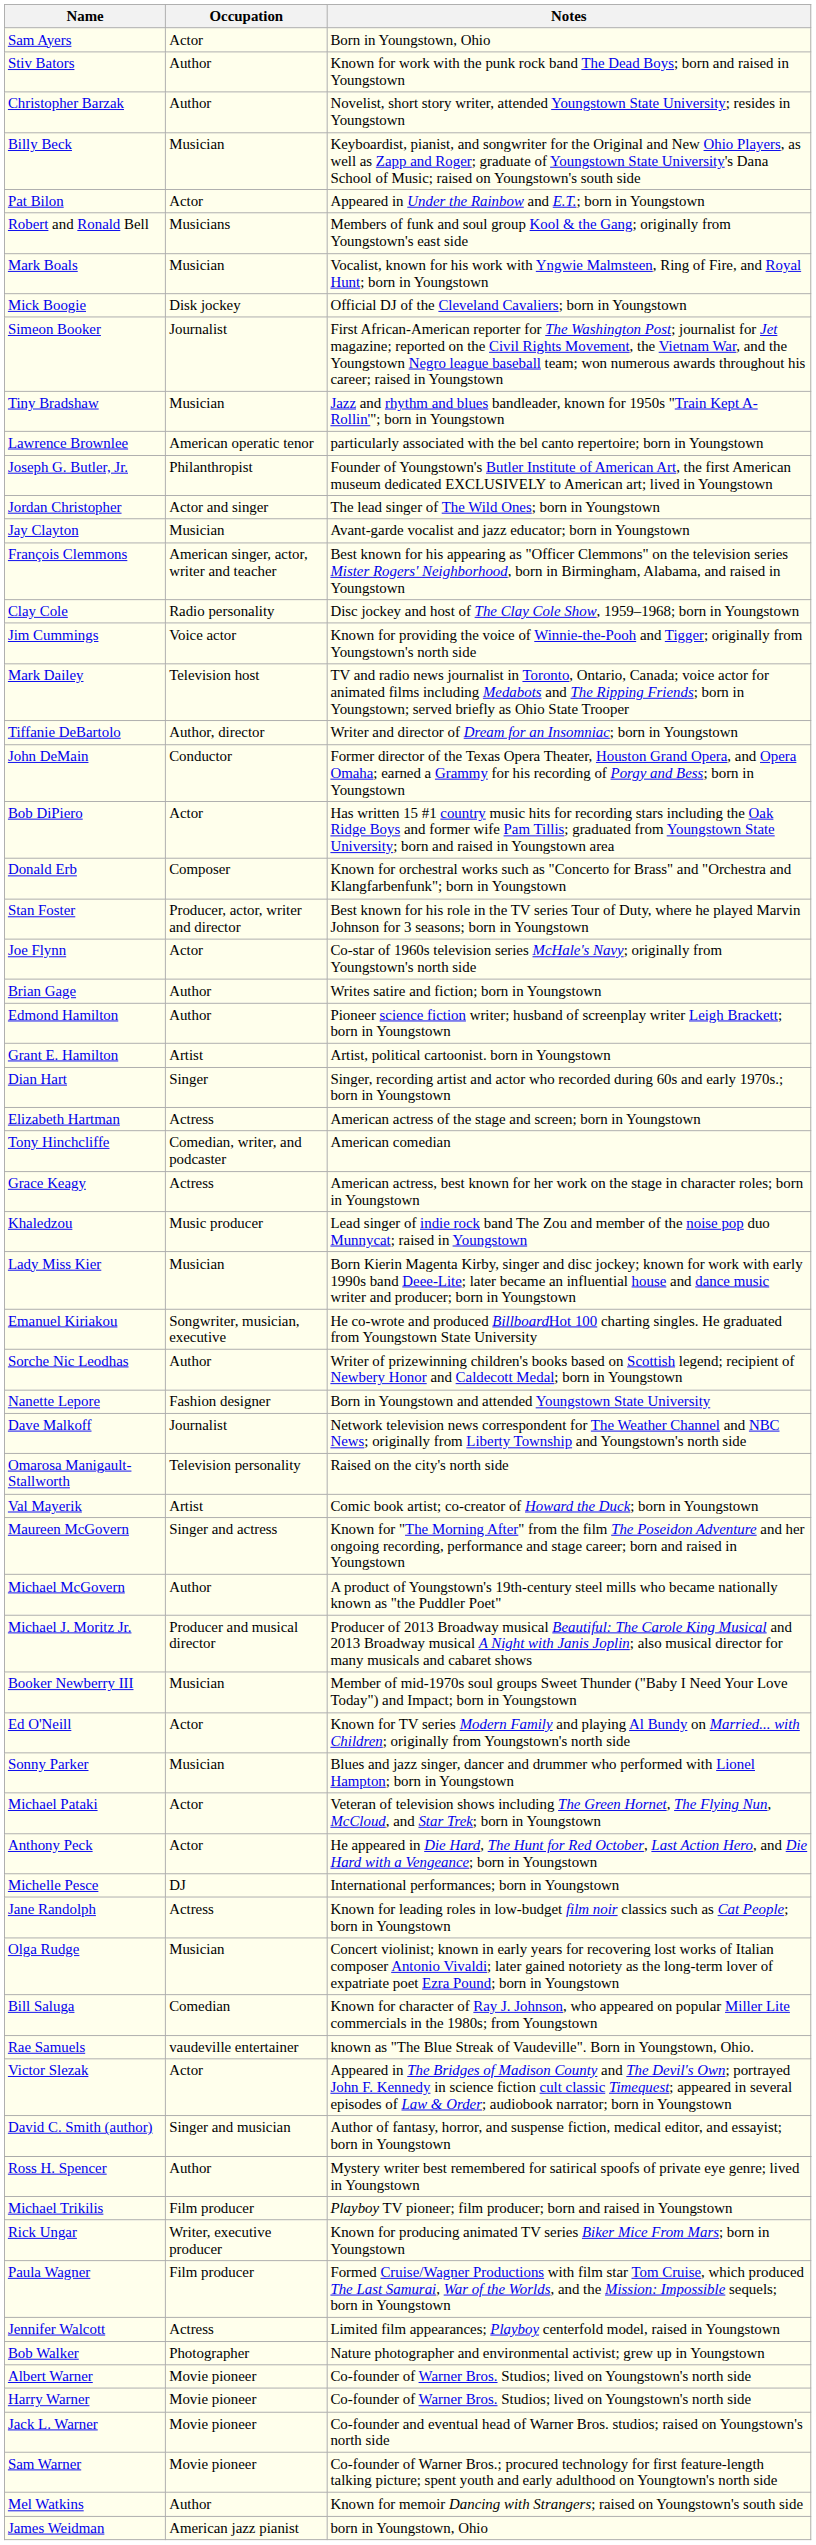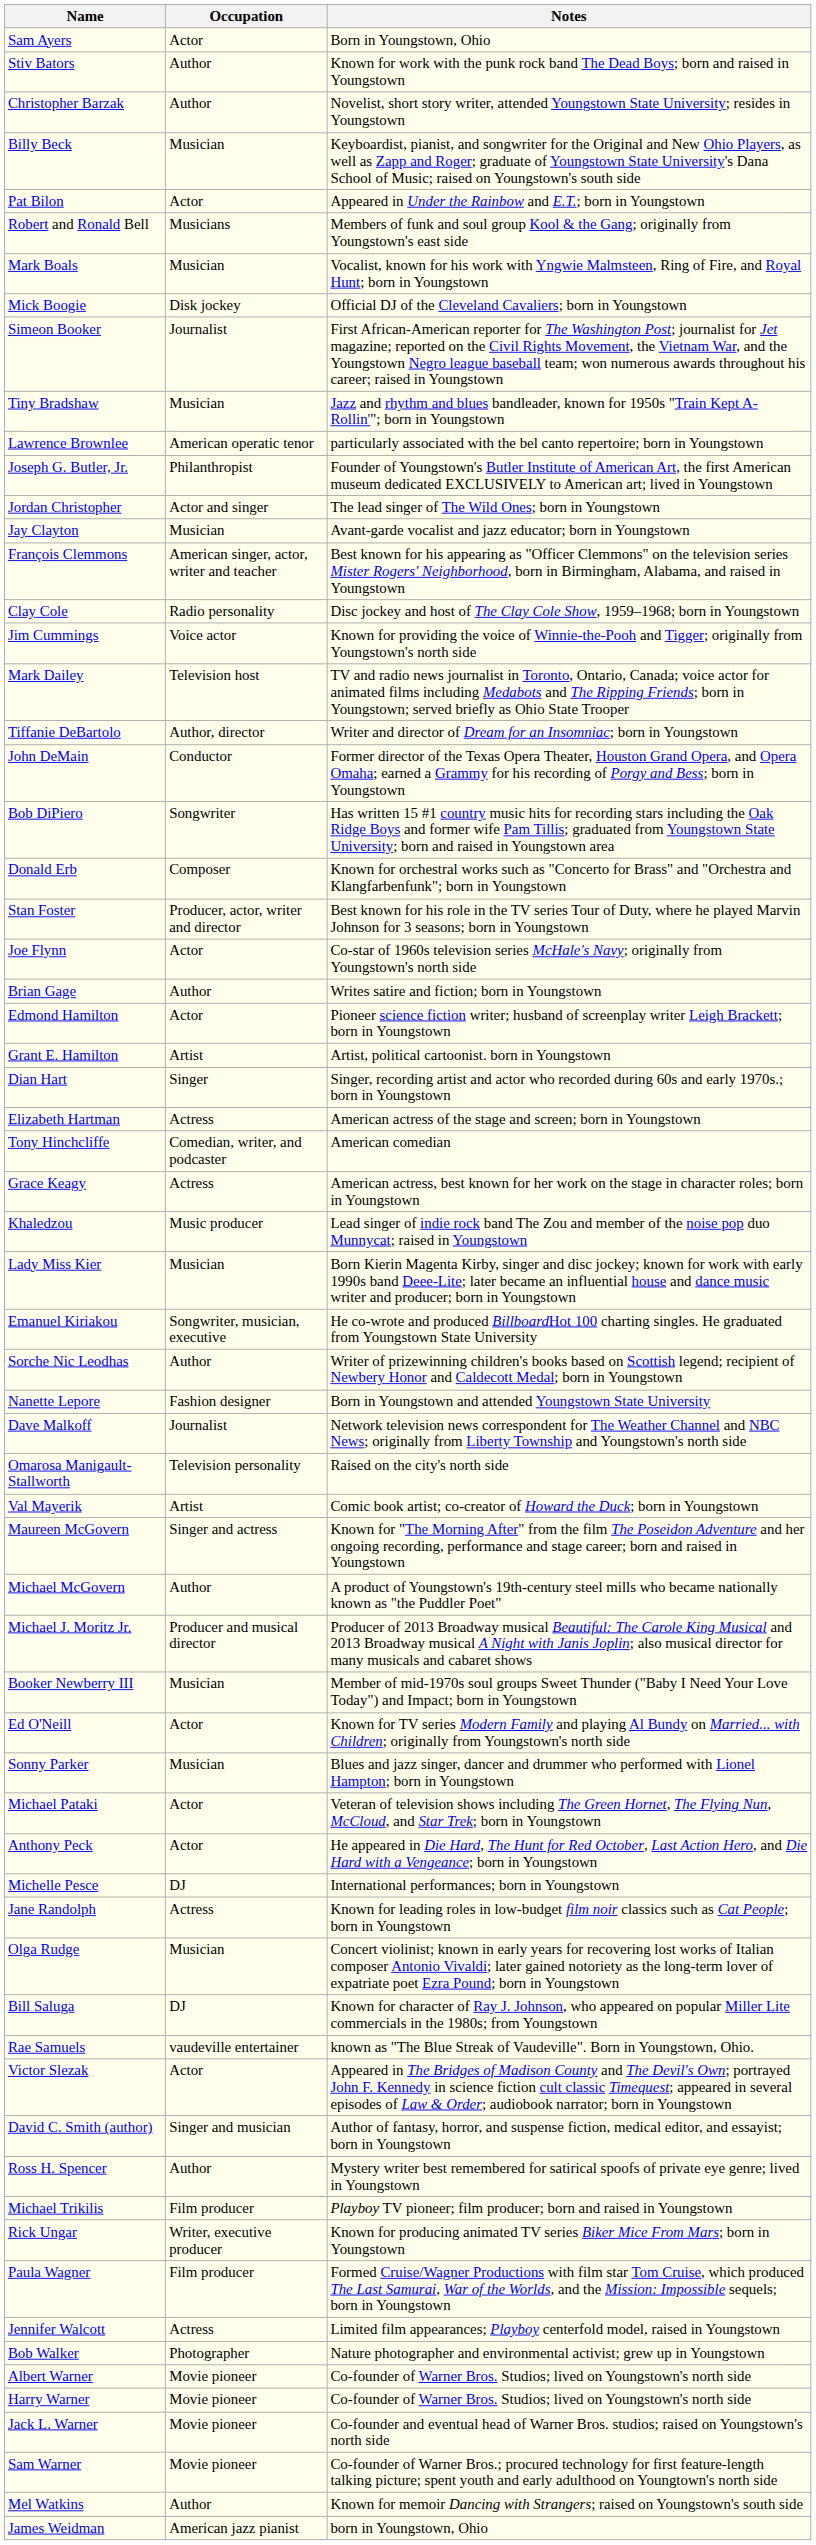 <table class="wikitable sortable">
 <tr align=left>
 <th style="width:20%;">Name</th>
 <th style="width:20%;">Occupation</th>
 <th style="width:60%;">Notes</th>
 </tr>
 <tr style="vertical-align:top; background:#ffffec;">
 <td><a href='#'>Sam Ayers</a></td>
 <td>Actor</td>
 <td>Born in Youngstown, Ohio</td>
 </tr>
 <tr style="vertical-align:top; background:#ffffec;">
 <td><a href='#'>Stiv Bators</a></td>
 <td>Author</td>
 <td>Known for work with the punk rock band <a href='#'>The Dead Boys</a>; born and raised in Youngstown</td>
 </tr>
 <tr style="vertical-align:top; background:#ffffec;">
 <td><a href='#'>Christopher Barzak</a></td>
 <td>Author</td>
 <td>Novelist, short story writer, attended <a href='#'>Youngstown State University</a>; resides in Youngstown</td>
 </tr>
 <tr style="vertical-align:top; background:#ffffec;">
 <td><a href='#'>Billy Beck</a></td>
 <td>Musician</td>
 <td>Keyboardist, pianist, and songwriter for the Original and New <a href='#'>Ohio Players</a>, as well as <a href='#'>Zapp and Roger</a>; graduate of <a href='#'>Youngstown State University</a>'s Dana School of Music; raised on Youngstown's south side</td>
 </tr>
 <tr style="vertical-align:top; background:#ffffec;">
 <td><a href='#'>Pat Bilon</a></td>
 <td>Actor</td>
 <td>Appeared in <em><a href='#'>Under the Rainbow</a></em> and <em><a href='#'>E.T.</a></em>; born in Youngstown</td>
 </tr>
 <tr style="vertical-align:top; background:#ffffec;">
 <td><a href='#'>Robert</a> and <a href='#'>Ronald</a> Bell</td>
 <td>Musicians</td>
 <td>Members of funk and soul group <a href='#'>Kool & the Gang</a>; originally from Youngstown's east side</td>
 </tr>
 <tr style="vertical-align:top; background:#ffffec;">
 <td><a href='#'>Mark Boals</a></td>
 <td>Musician</td>
 <td>Vocalist, known for his work with <a href='#'>Yngwie Malmsteen</a>, Ring of Fire, and <a href='#'>Royal Hunt</a>; born in Youngstown</td>
 </tr>
 <tr style="vertical-align:top; background:#ffffec;">
 <td><a href='#'>Mick Boogie</a></td>
 <td>Disk jockey</td>
 <td>Official DJ of the <a href='#'>Cleveland Cavaliers</a>; born in Youngstown</td>
 </tr>
 <tr style="vertical-align:top; background:#ffffec;">
 <td><a href='#'>Simeon Booker</a></td>
 <td>Journalist</td>
 <td>First African-American reporter for <em><a href='#'>The Washington Post</a></em>; journalist for <em><a href='#'>Jet</a></em> magazine; reported on the <a href='#'>Civil Rights Movement</a>, the <a href='#'>Vietnam War</a>, and the Youngstown <a href='#'>Negro league baseball</a> team; won numerous awards throughout his career; raised in Youngstown</td>
 </tr>
 <tr style="vertical-align:top; background:#ffffec;">
 <td><a href='#'>Tiny Bradshaw</a></td>
 <td>Musician</td>
 <td><a href='#'>Jazz</a> and <a href='#'>rhythm and blues</a> bandleader, known for 1950s "<a href='#'>Train Kept A-Rollin'</a>"; born in Youngstown</td>
 </tr>
 <tr style="vertical-align:top; background:#ffffec;">
 <td><a href='#'>Lawrence Brownlee</a></td>
 <td>American operatic tenor</td>
 <td>particularly associated with the bel canto repertoire; born in Youngstown</td>
 </tr>
 <tr style="vertical-align:top; background:#ffffec;">
 <td><a href='#'>Joseph G. Butler, Jr.</a></td>
 <td>Philanthropist</td>
 <td>Founder of Youngstown's <a href='#'>Butler Institute of American Art</a>, the first American museum dedicated EXCLUSIVELY to American art; lived in Youngstown</td>
 </tr>
 <tr style="vertical-align:top; background:#ffffec;">
 <td><a href='#'>Jordan Christopher</a></td>
 <td>Actor and singer</td>
 <td>The lead singer of <a href='#'>The Wild Ones</a>; born in Youngstown</td>
 </tr>
 <tr style="vertical-align:top; background:#ffffec;">
 <td><a href='#'>Jay Clayton</a></td>
 <td>Musician</td>
 <td>Avant-garde vocalist and jazz educator; born in Youngstown</td>
 </tr>
 <tr style="vertical-align:top; background:#ffffec;">
 <td><a href='#'>François Clemmons</a></td>
 <td>American singer, actor, writer and teacher</td>
 <td>Best known for his appearing as "Officer Clemmons" on the television series <em><a href='#'>Mister Rogers' Neighborhood</a></em>, born in Birmingham, Alabama, and raised in Youngstown</td>
 </tr>
 <tr style="vertical-align:top; background:#ffffec;">
 <td><a href='#'>Clay Cole</a></td>
 <td>Radio personality</td>
 <td>Disc jockey and host of <em><a href='#'>The Clay Cole Show</a></em>, 1959–1968; born in Youngstown</td>
 </tr>
 <tr style="vertical-align:top; background:#ffffec;">
 <td><a href='#'>Jim Cummings</a></td>
 <td>Voice actor</td>
 <td>Known for providing the voice of <a href='#'>Winnie-the-Pooh</a> and <a href='#'>Tigger</a>; originally from Youngstown's north side</td>
 </tr>
 <tr style="vertical-align:top; background:#ffffec;">
 <td><a href='#'>Mark Dailey</a></td>
 <td>Television host</td>
 <td>TV and radio news journalist in <a href='#'>Toronto</a>, Ontario, Canada; voice actor for animated films including <em><a href='#'>Medabots</a></em> and <em><a href='#'>The Ripping Friends</a></em>; born in Youngstown; served briefly as Ohio State Trooper</td>
 </tr>
 <tr style="vertical-align:top; background:#ffffec;">
 <td><a href='#'>Tiffanie DeBartolo</a></td>
 <td>Author, director</td>
 <td>Writer and director of <em><a href='#'>Dream for an Insomniac</a></em>; born in Youngstown</td>
 </tr>
 <tr style="vertical-align:top; background:#ffffec;">
 <td><a href='#'>John DeMain</a></td>
 <td>Conductor</td>
 <td>Former director of the Texas Opera Theater, <a href='#'>Houston Grand Opera</a>, and <a href='#'>Opera Omaha</a>; earned a <a href='#'>Grammy</a> for his recording of <em><a href='#'>Porgy and Bess</a></em>; born in Youngstown</td>
 </tr>
 <tr style="vertical-align:top; background:#ffffec;">
 <td><a href='#'>Bob DiPiero</a></td>
-<td>Actor</td>
+<td>Songwriter</td>
 <td>Has written 15 #1 <a href='#'>country</a> music hits for recording stars including the <a href='#'>Oak Ridge Boys</a> and former wife <a href='#'>Pam Tillis</a>; graduated from <a href='#'>Youngstown State University</a>; born and raised in Youngstown area</td>
 </tr>
 <tr style="vertical-align:top; background:#ffffec;">
 <td><a href='#'>Donald Erb</a></td>
 <td>Composer</td>
 <td>Known for orchestral works such as "Concerto for Brass" and "Orchestra and Klangfarbenfunk"; born in Youngstown</td>
 </tr>
 <tr style="vertical-align:top; background:#ffffec;">
 <td><a href='#'>Stan Foster</a></td>
 <td>Producer, actor, writer and director</td>
 <td>Best known for his role in the TV series Tour of Duty, where he played Marvin Johnson for 3 seasons; born in Youngstown</td>
 </tr>
 <tr style="vertical-align:top; background:#ffffec;">
 <td><a href='#'>Joe Flynn</a></td>
 <td>Actor</td>
 <td>Co-star of 1960s television series <em><a href='#'>McHale's Navy</a></em>; originally from Youngstown's north side</td>
 </tr>
 <tr style="vertical-align:top; background:#ffffec;">
 <td><a href='#'>Brian Gage</a></td>
 <td>Author</td>
 <td>Writes satire and fiction; born in Youngstown</td>
 </tr>
 <tr style="vertical-align:top; background:#ffffec;">
 <td><a href='#'>Edmond Hamilton</a></td>
-<td>Author</td>
+<td>Actor</td>
 <td>Pioneer <a href='#'>science fiction</a> writer; husband of screenplay writer <a href='#'>Leigh Brackett</a>; born in Youngstown</td>
 </tr>
 <tr style="vertical-align:top; background:#ffffec;">
 <td><a href='#'>Grant E. Hamilton</a></td>
 <td>Artist</td>
 <td>Artist, political cartoonist. born in Youngstown</td>
 </tr>
 <tr style="vertical-align:top; background:#ffffec;">
 <td><a href='#'>Dian Hart</a></td>
 <td>Singer</td>
 <td>Singer, recording artist and actor who recorded during 60s and early 1970s.; born in Youngstown</td>
 </tr>
 <tr style="vertical-align:top; background:#ffffec;">
 <td><a href='#'>Elizabeth Hartman</a></td>
 <td>Actress</td>
 <td>American actress of the stage and screen; born in Youngstown</td>
 </tr>
 <tr style="vertical-align:top; background:#ffffec;">
 <td><a href='#'>Tony Hinchcliffe</a></td>
 <td>Comedian, writer, and podcaster</td>
 <td>American comedian</td>
 </tr>
 <tr style="vertical-align:top; background:#ffffec;">
 <td><a href='#'>Grace Keagy</a></td>
 <td>Actress</td>
 <td>American actress, best known for her work on the stage in character roles; born in Youngstown</td>
 </tr>
 <tr style="vertical-align:top; background:#ffffec;">
 <td><a href='#'>Khaledzou</a></td>
 <td>Music producer</td>
 <td>Lead singer of <a href='#'>indie rock</a> band The Zou and member of the <a href='#'>noise pop</a> duo <a href='#'>Munnycat</a>; raised in <a href='#'>Youngstown</a></td>
 </tr>
 <tr style="vertical-align:top; background:#ffffec;">
 <td><a href='#'>Lady Miss Kier</a></td>
 <td>Musician</td>
 <td>Born Kierin Magenta Kirby, singer and disc jockey; known for work with early 1990s band <a href='#'>Deee-Lite</a>; later became an influential <a href='#'>house</a> and <a href='#'>dance music</a> writer and producer; born in Youngstown</td>
 </tr>
 <tr style="vertical-align:top; background:#ffffec;">
 <td><a href='#'>Emanuel Kiriakou</a></td>
 <td>Songwriter, musician, executive</td>
 <td>He co-wrote and produced <em><a href='#'>Billboard</a></em><a href='#'>Hot 100</a> charting singles. He graduated from Youngstown State University</td>
 </tr>
 <tr style="vertical-align:top; background:#ffffec;">
 <td><a href='#'>Sorche Nic Leodhas</a></td>
 <td>Author</td>
 <td>Writer of prizewinning children's books based on <a href='#'>Scottish</a> legend; recipient of <a href='#'>Newbery Honor</a> and <a href='#'>Caldecott Medal</a>; born in Youngstown</td>
 </tr>
 <tr style="vertical-align:top; background:#ffffec;">
 <td><a href='#'>Nanette Lepore</a></td>
 <td>Fashion designer</td>
 <td>Born in Youngstown and attended <a href='#'>Youngstown State University</a></td>
 </tr>
 <tr style="vertical-align:top; background:#ffffec;">
 <td><a href='#'>Dave Malkoff</a></td>
 <td>Journalist</td>
 <td>Network television news correspondent for <a href='#'>The Weather Channel</a> and <a href='#'>NBC News</a>; originally from <a href='#'>Liberty Township</a> and Youngstown's north side</td>
 </tr>
 <tr style="vertical-align:top; background:#ffffec;">
 <td><a href='#'>Omarosa Manigault-Stallworth</a></td>
 <td>Television personality</td>
 <td>Raised on the city's north side</td>
 </tr>
 <tr style="vertical-align:top; background:#ffffec;">
 <td><a href='#'>Val Mayerik</a></td>
 <td>Artist</td>
 <td>Comic book artist; co-creator of <em><a href='#'>Howard the Duck</a></em>; born in Youngstown</td>
 </tr>
 <tr style="vertical-align:top; background:#ffffec;">
 <td><a href='#'>Maureen McGovern</a></td>
 <td>Singer and actress</td>
 <td>Known for "<a href='#'>The Morning After</a>" from the film <em><a href='#'>The Poseidon Adventure</a></em> and her ongoing recording, performance and stage career; born and raised in Youngstown</td>
 </tr>
 <tr style="vertical-align:top; background:#ffffec;">
 <td><a href='#'>Michael McGovern</a></td>
 <td>Author</td>
 <td>A product of Youngstown's 19th-century steel mills who became nationally known as "the Puddler Poet"</td>
 </tr>
 <tr style="vertical-align:top; background:#ffffec;">
 <td><a href='#'>Michael J. Moritz Jr.</a></td>
 <td>Producer and musical director</td>
 <td>Producer of 2013 Broadway musical <em><a href='#'>Beautiful: The Carole King Musical</a></em> and 2013 Broadway musical <em><a href='#'>A Night with Janis Joplin</a></em>; also musical director for many musicals and cabaret shows</td>
 </tr>
 <tr style="vertical-align:top; background:#ffffec;">
 <td><a href='#'>Booker Newberry III</a></td>
 <td>Musician</td>
 <td>Member of mid-1970s soul groups Sweet Thunder ("Baby I Need Your Love Today") and Impact; born in Youngstown</td>
 </tr>
 <tr style="vertical-align:top; background:#ffffec;">
 <td><a href='#'>Ed O'Neill</a></td>
 <td>Actor</td>
 <td>Known for TV series <em><a href='#'>Modern Family</a></em> and playing <a href='#'>Al Bundy</a> on <em><a href='#'>Married... with Children</a></em>; originally from Youngstown's north side</td>
 </tr>
 <tr style="vertical-align:top; background:#ffffec;">
 <td><a href='#'>Sonny Parker</a></td>
 <td>Musician</td>
 <td>Blues and jazz singer, dancer and drummer who performed with <a href='#'>Lionel Hampton</a>; born in Youngstown</td>
 </tr>
 <tr style="vertical-align:top; background:#ffffec;">
 <td><a href='#'>Michael Pataki</a></td>
 <td>Actor</td>
 <td>Veteran of television shows including <em><a href='#'>The Green Hornet</a></em>, <em><a href='#'>The Flying Nun</a></em>, <em><a href='#'>McCloud</a></em>, and <em><a href='#'>Star Trek</a></em>; born in Youngstown</td>
 </tr>
 <tr style="vertical-align:top; background:#ffffec;">
 <td><a href='#'>Anthony Peck</a></td>
 <td>Actor</td>
 <td>He appeared in <em><a href='#'>Die Hard</a></em>, <em><a href='#'>The Hunt for Red October</a></em>, <em><a href='#'>Last Action Hero</a></em>, and <em><a href='#'>Die Hard with a Vengeance</a></em>; born in Youngstown</td>
 </tr>
 <tr style="vertical-align:top; background:#ffffec;">
 <td><a href='#'>Michelle Pesce</a></td>
 <td>DJ</td>
 <td>International performances; born in Youngstown</td>
 </tr>
 <tr style="vertical-align:top; background:#ffffec;">
 <td><a href='#'>Jane Randolph</a></td>
 <td>Actress</td>
 <td>Known for leading roles in low-budget <em><a href='#'>film noir</a></em> classics such as <em><a href='#'>Cat People</a></em>; born in Youngstown</td>
 </tr>
 <tr style="vertical-align:top; background:#ffffec;">
 <td><a href='#'>Olga Rudge</a></td>
 <td>Musician</td>
 <td>Concert violinist; known in early years for recovering lost works of Italian composer <a href='#'>Antonio Vivaldi</a>; later gained notoriety as the long-term lover of expatriate poet <a href='#'>Ezra Pound</a>; born in Youngstown</td>
 </tr>
 <tr style="vertical-align:top; background:#ffffec;">
 <td><a href='#'>Bill Saluga</a></td>
-<td>Comedian</td>
+<td>DJ</td>
 <td>Known for character of <a href='#'>Ray J. Johnson</a>, who appeared on popular <a href='#'>Miller Lite</a> commercials in the 1980s; from Youngstown</td>
 </tr>
 <tr style="vertical-align:top; background:#ffffec;">
 <td><a href='#'>Rae Samuels</a></td>
 <td>vaudeville entertainer</td>
 <td>known as "The Blue Streak of Vaudeville". Born in Youngstown, Ohio.</td>
 </tr>
 <tr style="vertical-align:top; background:#ffffec;">
 <td><a href='#'>Victor Slezak</a></td>
 <td>Actor</td>
 <td>Appeared in <em><a href='#'>The Bridges of Madison County</a></em> and <em><a href='#'>The Devil's Own</a></em>; portrayed <a href='#'>John F. Kennedy</a> in science fiction <a href='#'>cult classic</a> <em><a href='#'>Timequest</a></em>; appeared in several episodes of <em><a href='#'>Law & Order</a></em>; audiobook narrator; born in Youngstown</td>
 </tr>
 <tr style="vertical-align:top; background:#ffffec;">
 <td><a href='#'>David C. Smith (author)</a></td>
 <td>Singer and musician</td>
 <td>Author of fantasy, horror, and suspense fiction, medical editor, and essayist; born in Youngstown</td>
 </tr>
 <tr style="vertical-align:top; background:#ffffec;">
 </tr>
 <tr style="vertical-align:top; background:#ffffec;">
 <td><a href='#'>Ross H. Spencer</a></td>
 <td>Author</td>
 <td>Mystery writer best remembered for satirical spoofs of private eye genre; lived in Youngstown</td>
 </tr>
 <tr style="vertical-align:top; background:#ffffec;">
 <td><a href='#'>Michael Trikilis</a></td>
 <td>Film producer</td>
 <td><em>Playboy</em> TV pioneer; film producer; born and raised in Youngstown</td>
 </tr>
 <tr style="vertical-align:top; background:#ffffec;">
 <td><a href='#'>Rick Ungar</a></td>
 <td>Writer, executive producer</td>
 <td>Known for producing animated TV series <em><a href='#'>Biker Mice From Mars</a></em>; born in Youngstown</td>
 </tr>
 <tr style="vertical-align:top; background:#ffffec;">
 <td><a href='#'>Paula Wagner</a></td>
 <td>Film producer</td>
 <td>Formed <a href='#'>Cruise/Wagner Productions</a> with film star <a href='#'>Tom Cruise</a>, which produced <em><a href='#'>The Last Samurai</a></em>, <em><a href='#'>War of the Worlds</a></em>, and the <em><a href='#'>Mission: Impossible</a></em> sequels; born in Youngstown</td>
 </tr>
 <tr style="vertical-align:top; background:#ffffec;">
 <td><a href='#'>Jennifer Walcott</a></td>
 <td>Actress</td>
 <td>Limited film appearances; <em><a href='#'>Playboy</a></em> centerfold model, raised in Youngstown</td>
 </tr>
 <tr style="vertical-align:top; background:#ffffec;">
 <td><a href='#'>Bob Walker</a></td>
 <td>Photographer</td>
 <td>Nature photographer and environmental activist; grew up in Youngstown</td>
 </tr>
 <tr style="vertical-align:top; background:#ffffec;">
 <td><a href='#'>Albert Warner</a></td>
 <td>Movie pioneer</td>
 <td>Co-founder of <a href='#'>Warner Bros.</a> Studios; lived on Youngstown's north side</td>
 </tr>
 <tr style="vertical-align:top; background:#ffffec;">
 <td><a href='#'>Harry Warner</a></td>
 <td>Movie pioneer</td>
 <td>Co-founder of <a href='#'>Warner Bros.</a> Studios; lived on Youngstown's north side</td>
 </tr>
 <tr style="vertical-align:top; background:#ffffec;">
 <td><a href='#'>Jack L. Warner</a></td>
 <td>Movie pioneer</td>
 <td>Co-founder and eventual head of Warner Bros. studios; raised on Youngstown's north side</td>
 </tr>
 <tr style="vertical-align:top; background:#ffffec;">
 <td><a href='#'>Sam Warner</a></td>
 <td>Movie pioneer</td>
 <td>Co-founder of Warner Bros.; procured technology for first feature-length talking picture; spent youth and early adulthood on Youngtown's north side</td>
 </tr>
 <tr style="vertical-align:top; background:#ffffec;">
 <td><a href='#'>Mel Watkins</a></td>
 <td>Author</td>
 <td>Known for memoir <em>Dancing with Strangers</em>; raised on Youngstown's south side</td>
 </tr>
 <tr style="vertical-align:top; background:#ffffec;">
 <td><a href='#'>James Weidman</a></td>
 <td>American jazz pianist</td>
 <td>born in Youngstown, Ohio</td>
 </tr>
 </table>
